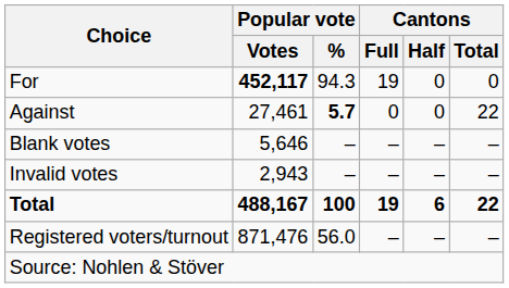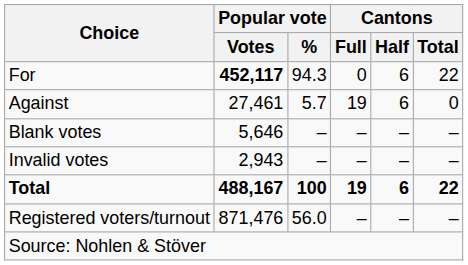 <table class=wikitable style=text-align:right>
 <tr>
 <th rowspan=2>Choice</th>
 <th colspan=2>Popular vote</th>
 <th colspan=3>Cantons</th>
 </tr>
 <tr>
 <th>Votes</th>
 <th>%</th>
 <th>Full</th>
 <th>Half</th>
 <th>Total</th>
 </tr>
 <tr>
 <td align=left>For</td>
 <td><strong>452,117</strong></td>
 <td>94.3</td>
-<td>19</td>
 <td>0</td>
-<td>0</td>
+<td>6</td>
+<td>22</td>
 </tr>
 <tr>
 <td align=left>Against</td>
 <td>27,461</td>
-<td><strong>5.7</strong></td>
+<td>5.7</td>
+<td>19</td>
+<td>6</td>
 <td>0</td>
-<td>0</td>
-<td>22</td>
 </tr>
 <tr>
 <td align=left>Blank votes</td>
 <td>5,646</td>
 <td>–</td>
 <td>–</td>
 <td>–</td>
 <td>–</td>
 </tr>
 <tr>
 <td align=left>Invalid votes</td>
 <td>2,943</td>
 <td>–</td>
 <td>–</td>
 <td>–</td>
 <td>–</td>
 </tr>
 <tr>
 <td align=left><strong>Total</strong></td>
 <td><strong>488,167</strong></td>
 <td><strong>100</strong></td>
 <td><strong>19</strong></td>
 <td><strong>6</strong></td>
 <td><strong>22</strong></td>
 </tr>
 <tr>
 <td align=left>Registered voters/turnout</td>
 <td>871,476</td>
 <td>56.0</td>
 <td>–</td>
 <td>–</td>
 <td>–</td>
 </tr>
 <tr>
 <td align=left colspan=6>Source: Nohlen & Stöver</td>
 </tr>
 </table>
